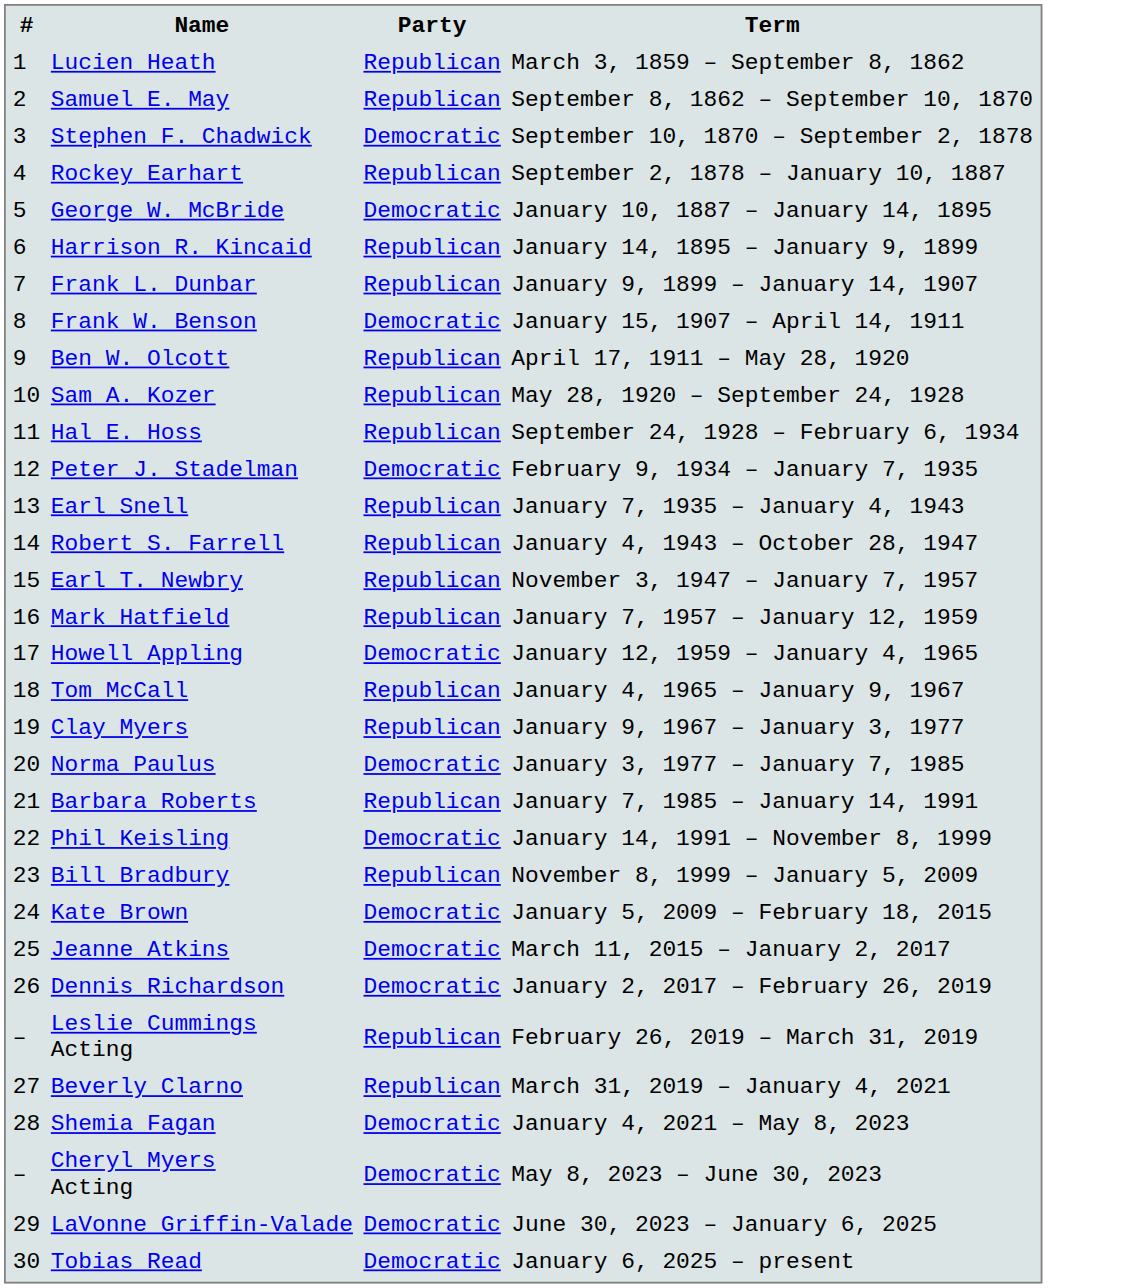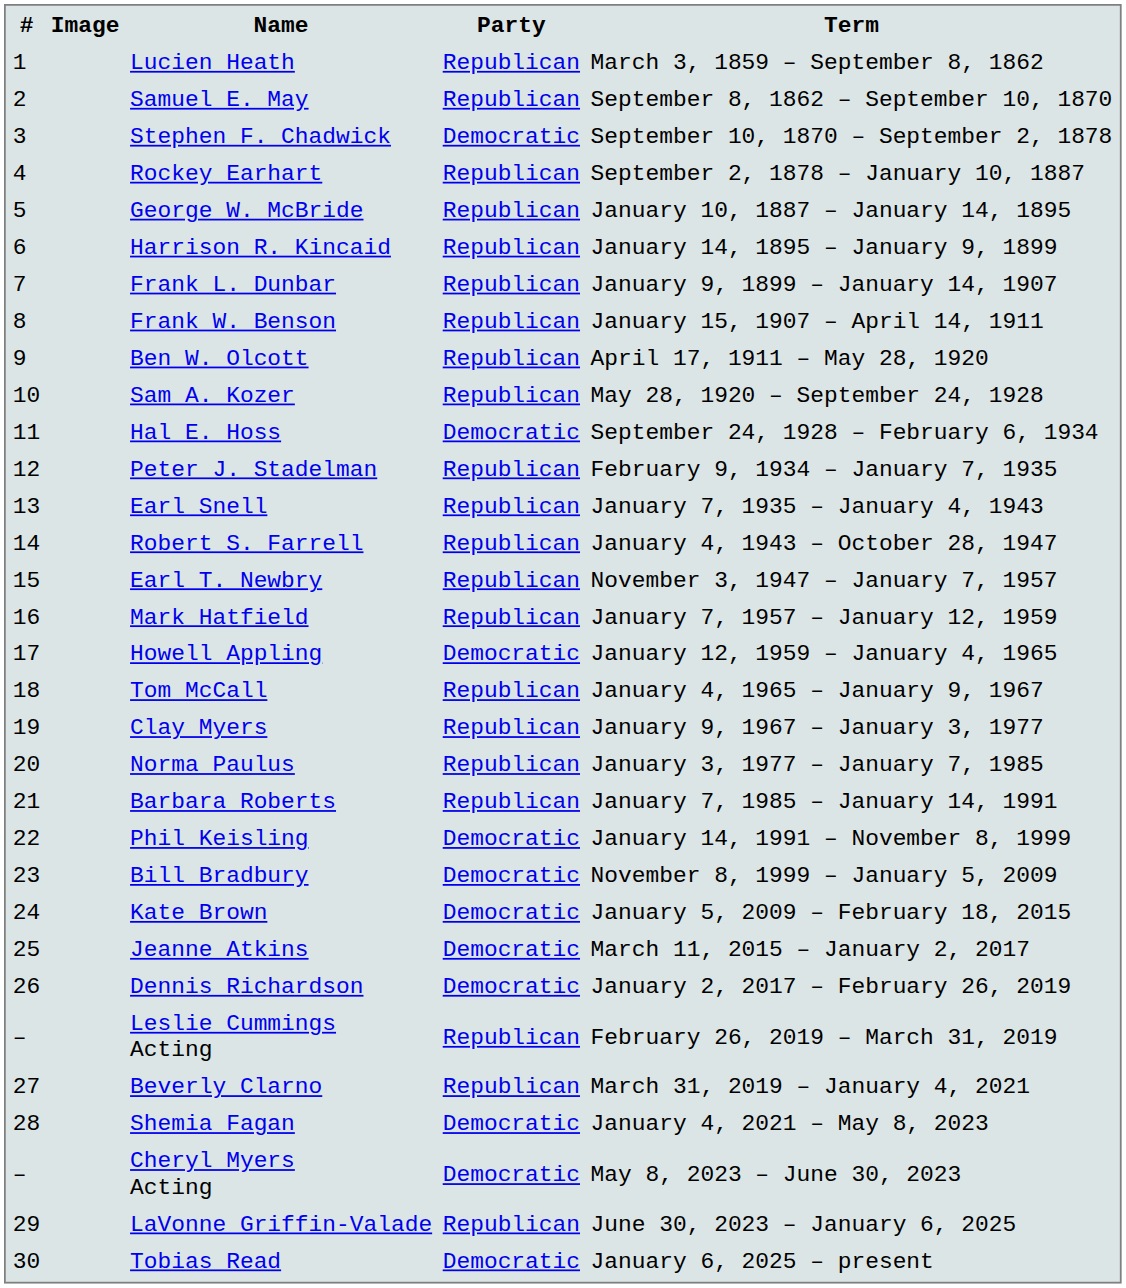 <table style="border-style:solid;border-width:1px;border-color:#808080;background-color:#DCE5E5" cellspacing="2" cellpadding="2">
 <tr>
 <th>#</th>
+<th>Image</th>
 <th>Name</th>
 <th>Party</th>
 <th>Term</th>
 </tr>
 <tr>
 <td>1</td>
+<td></td>
 <td><a href='#'>Lucien Heath</a></td>
 <td><a href='#'>Republican</a></td>
 <td>March 3, 1859 – September 8, 1862</td>
 </tr>
 <tr>
 <td>2</td>
+<td></td>
 <td><a href='#'>Samuel E. May</a></td>
 <td><a href='#'>Republican</a></td>
 <td>September 8, 1862 – September 10, 1870</td>
 </tr>
 <tr>
 <td>3</td>
+<td></td>
 <td><a href='#'>Stephen F. Chadwick</a></td>
 <td><a href='#'>Democratic</a></td>
 <td>September 10, 1870 – September 2, 1878</td>
 </tr>
 <tr>
 <td>4</td>
+<td></td>
 <td><a href='#'>Rockey Earhart</a></td>
 <td><a href='#'>Republican</a></td>
 <td>September 2, 1878 – January 10, 1887</td>
 </tr>
 <tr>
 <td>5</td>
+<td></td>
 <td><a href='#'>George W. McBride</a></td>
-<td><a href='#'>Democratic</a></td>
+<td><a href='#'>Republican</a></td>
 <td>January 10, 1887 – January 14, 1895</td>
 </tr>
 <tr>
 <td>6</td>
+<td></td>
 <td><a href='#'>Harrison R. Kincaid</a></td>
 <td><a href='#'>Republican</a></td>
 <td>January 14, 1895 – January 9, 1899</td>
 </tr>
 <tr>
 <td>7</td>
+<td></td>
 <td><a href='#'>Frank L. Dunbar</a></td>
 <td><a href='#'>Republican</a></td>
 <td>January 9, 1899 – January 14, 1907</td>
 </tr>
 <tr>
 <td>8</td>
+<td></td>
 <td><a href='#'>Frank W. Benson</a></td>
-<td><a href='#'>Democratic</a></td>
+<td><a href='#'>Republican</a></td>
 <td>January 15, 1907 – April 14, 1911</td>
 </tr>
 <tr>
 <td>9</td>
+<td></td>
 <td><a href='#'>Ben W. Olcott</a></td>
 <td><a href='#'>Republican</a></td>
 <td>April 17, 1911 – May 28, 1920</td>
 </tr>
 <tr>
 <td>10</td>
+<td></td>
 <td><a href='#'>Sam A. Kozer</a></td>
 <td><a href='#'>Republican</a></td>
 <td>May 28, 1920 – September 24, 1928</td>
 </tr>
 <tr>
 <td>11</td>
+<td></td>
 <td><a href='#'>Hal E. Hoss</a></td>
-<td><a href='#'>Republican</a></td>
+<td><a href='#'>Democratic</a></td>
 <td>September 24, 1928 – February 6, 1934</td>
 </tr>
 <tr>
 <td>12</td>
+<td></td>
 <td><a href='#'>Peter J. Stadelman</a></td>
-<td><a href='#'>Democratic</a></td>
+<td><a href='#'>Republican</a></td>
 <td>February 9, 1934 – January 7, 1935</td>
 </tr>
 <tr>
 <td>13</td>
+<td></td>
 <td><a href='#'>Earl Snell</a></td>
 <td><a href='#'>Republican</a></td>
 <td>January 7, 1935 – January 4, 1943</td>
 </tr>
 <tr>
 <td>14</td>
+<td></td>
 <td><a href='#'>Robert S. Farrell</a></td>
 <td><a href='#'>Republican</a></td>
 <td>January 4, 1943 – October 28, 1947</td>
 </tr>
 <tr>
 <td>15</td>
+<td></td>
 <td><a href='#'>Earl T. Newbry</a></td>
 <td><a href='#'>Republican</a></td>
 <td>November 3, 1947 – January 7, 1957</td>
 </tr>
 <tr>
 <td>16</td>
+<td></td>
 <td><a href='#'>Mark Hatfield</a></td>
 <td><a href='#'>Republican</a></td>
 <td>January 7, 1957 – January 12, 1959</td>
 </tr>
 <tr>
 <td>17</td>
+<td></td>
 <td><a href='#'>Howell Appling</a></td>
 <td><a href='#'>Democratic</a></td>
 <td>January 12, 1959 – January 4, 1965</td>
 </tr>
 <tr>
 <td>18</td>
+<td></td>
 <td><a href='#'>Tom McCall</a></td>
 <td><a href='#'>Republican</a></td>
 <td>January 4, 1965 – January 9, 1967</td>
 </tr>
 <tr>
 <td>19</td>
+<td></td>
 <td><a href='#'>Clay Myers</a></td>
 <td><a href='#'>Republican</a></td>
 <td>January 9, 1967 – January 3, 1977</td>
 </tr>
 <tr>
 <td>20</td>
+<td></td>
 <td><a href='#'>Norma Paulus</a></td>
-<td><a href='#'>Democratic</a></td>
+<td><a href='#'>Republican</a></td>
 <td>January 3, 1977 – January 7, 1985</td>
 </tr>
 <tr>
 <td>21</td>
+<td></td>
 <td><a href='#'>Barbara Roberts</a></td>
 <td><a href='#'>Republican</a></td>
 <td>January 7, 1985 – January 14, 1991</td>
 </tr>
 <tr>
 <td>22</td>
+<td></td>
 <td><a href='#'>Phil Keisling</a></td>
 <td><a href='#'>Democratic</a></td>
 <td>January 14, 1991 – November 8, 1999</td>
 </tr>
 <tr>
 <td>23</td>
+<td></td>
 <td><a href='#'>Bill Bradbury</a></td>
-<td><a href='#'>Republican</a></td>
+<td><a href='#'>Democratic</a></td>
 <td>November 8, 1999 – January 5, 2009</td>
 </tr>
 <tr>
 <td>24</td>
+<td></td>
 <td><a href='#'>Kate Brown</a></td>
 <td><a href='#'>Democratic</a></td>
 <td>January 5, 2009 – February 18, 2015</td>
 </tr>
 <tr>
 <td>25</td>
+<td></td>
 <td><a href='#'>Jeanne Atkins</a></td>
 <td><a href='#'>Democratic</a></td>
 <td>March 11, 2015 – January 2, 2017</td>
 </tr>
 <tr>
 <td>26</td>
+<td></td>
 <td><a href='#'>Dennis Richardson</a></td>
 <td><a href='#'>Democratic</a></td>
 <td>January 2, 2017 – February 26, 2019</td>
 </tr>
 <tr>
 <td>–</td>
+<td></td>
 <td><a href='#'>Leslie Cummings</a><br>Acting</td>
 <td><a href='#'>Republican</a></td>
 <td>February 26, 2019 – March 31, 2019</td>
 </tr>
 <tr>
 <td>27</td>
+<td></td>
 <td><a href='#'>Beverly Clarno</a></td>
 <td><a href='#'>Republican</a></td>
 <td>March 31, 2019 – January 4, 2021</td>
 </tr>
 <tr>
 <td>28</td>
+<td></td>
 <td><a href='#'>Shemia Fagan</a></td>
 <td><a href='#'>Democratic</a></td>
 <td>January 4, 2021 – May 8, 2023</td>
 </tr>
 <tr>
 <td>–</td>
+<td></td>
 <td><a href='#'>Cheryl Myers</a><br>Acting</td>
 <td><a href='#'>Democratic</a></td>
 <td>May 8, 2023 – June 30, 2023</td>
 </tr>
 <tr>
 <td>29</td>
+<td></td>
 <td><a href='#'>LaVonne Griffin-Valade</a></td>
-<td><a href='#'>Democratic</a></td>
+<td><a href='#'>Republican</a></td>
 <td>June 30, 2023 – January 6, 2025</td>
 </tr>
 <tr>
 <td>30</td>
+<td></td>
 <td><a href='#'>Tobias Read</a></td>
 <td><a href='#'>Democratic</a></td>
 <td>January 6, 2025 – present</td>
 </tr>
 </table>
